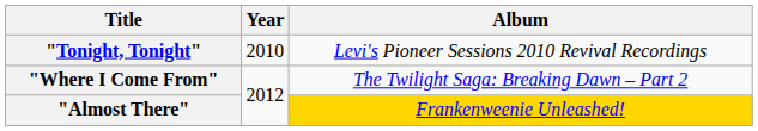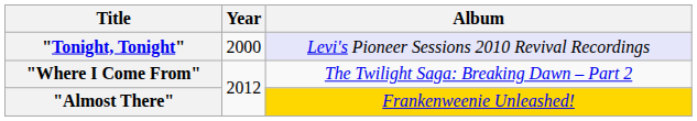 <table class="wikitable plainrowheaders" style="text-align:center">
 <tr>
 <th scope="col" style="width:12em;">Title</th>
 <th scope="col">Year</th>
 <th scope="col" style="width:24em;">Album</th>
 </tr>
 <tr>
 <th scope="row">"<a href='#'>Tonight, Tonight</a>"</th>
-<td>2010</td>
-<td><em><a href='#'>Levi's</a> Pioneer Sessions 2010 Revival Recordings</em></td>
+<td>2000</td>
+<td style="background: lavender;"><em><a href='#'>Levi's</a> Pioneer Sessions 2010 Revival Recordings</em></td>
 </tr>
 <tr>
 <th scope="row">"Where I Come From"</th>
 <td rowspan="2">2012</td>
 <td><em><a href='#'>The Twilight Saga: Breaking Dawn – Part 2</a></em></td>
 </tr>
 <tr>
 <th scope="row">"Almost There"</th>
 <td style="background: gold;"><em><a href='#'>Frankenweenie Unleashed!</a></em></td>
 </tr>
 </table>
